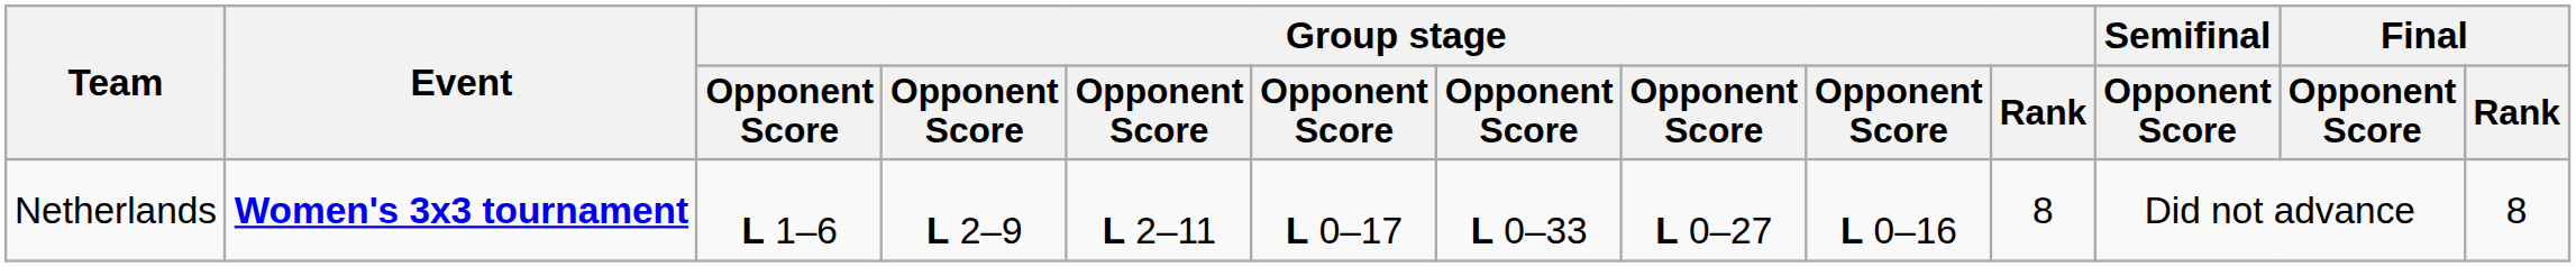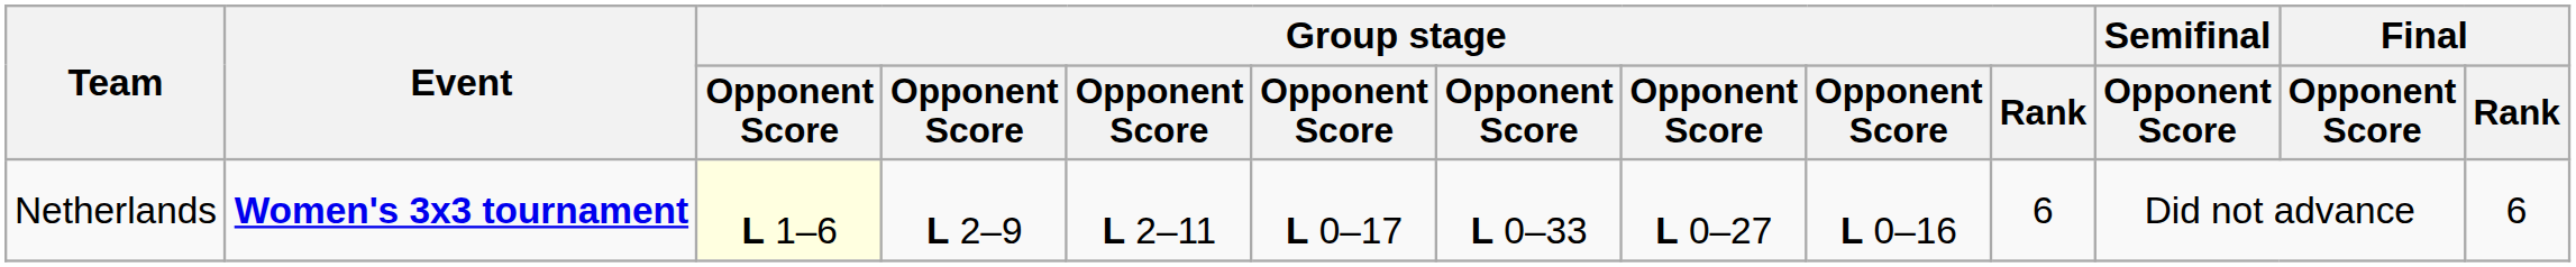 <table class="wikitable" style="font-size:90%">
 <tr>
 <th rowspan=2>Team</th>
 <th rowspan=2>Event</th>
 <th colspan=8>Group stage</th>
 <th>Semifinal</th>
 <th colspan=2>Final</th>
 </tr>
 <tr style="font-size:95%">
 <th>Opponent<br>Score</th>
 <th>Opponent<br>Score</th>
 <th>Opponent<br>Score</th>
 <th>Opponent<br>Score</th>
 <th>Opponent<br>Score</th>
 <th>Opponent<br>Score</th>
 <th>Opponent<br>Score</th>
 <th>Rank</th>
 <th>Opponent<br>Score</th>
 <th>Opponent<br>Score</th>
 <th>Rank</th>
 </tr>
 <tr align=center>
 <td align=left>Netherlands</td>
 <td align=left><strong><a href='#'>Women's 3x3 tournament</a></strong></td>
-<td><br><strong>L</strong> 1–6</td>
+<td style="background: lightyellow;"><br><strong>L</strong> 1–6</td>
 <td><br><strong>L</strong> 2–9</td>
 <td><br><strong>L</strong> 2–11</td>
 <td><br><strong>L</strong> 0–17</td>
 <td><br><strong>L</strong> 0–33</td>
 <td><br><strong>L</strong> 0–27</td>
 <td><br><strong>L</strong> 0–16</td>
-<td>8</td>
+<td>6</td>
 <td colspan=2>Did not advance</td>
-<td>8</td>
+<td>6</td>
 </tr>
 </table>
